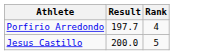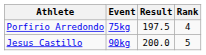 <table class=wikitable style="font-size:90%">
 <tr>
 <th>Athlete</th>
+<th>Event</th>
 <th>Result</th>
 <th>Rank</th>
 </tr>
 <tr>
 <td><a href='#'>Porfirio Arredondo</a></td>
-<td style="text-align:center;">197.7</td>
+<td><a href='#'>75kg</a></td>
+<td style="text-align:center;">197.5</td>
 <td style="text-align:center;">4</td>
 </tr>
 <tr>
 <td><a href='#'>Jesus Castillo</a></td>
+<td><a href='#'>90kg</a></td>
 <td style="text-align:center;">200.0</td>
 <td style="text-align:center;">5</td>
 </tr>
 </table>
